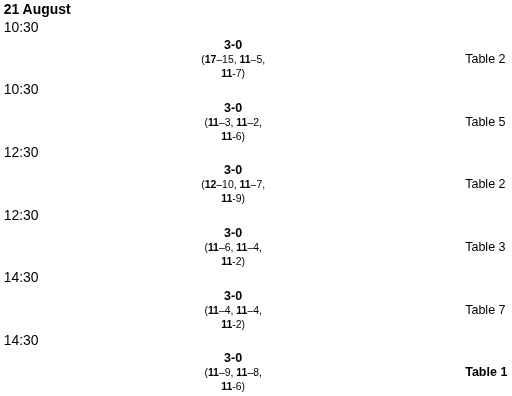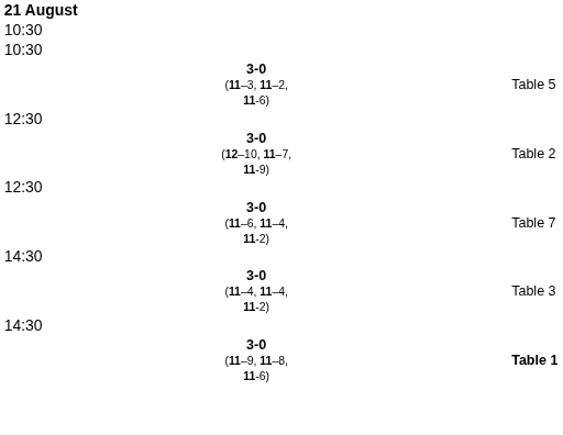 <table style="width:100%;" cellspacing="1">
 <tr>
 <th width=25%></th>
 <th width=10%></th>
 <th width=25%></th>
 </tr>
 <tr>
 <td><strong>21 August</strong></td>
 </tr>
 <tr>
 <td>10:30</td>
-</tr>
-<tr style=font-size:90%>
-<td align=right><strong></strong></td>
-<td align=center><strong> 3-0 </strong><br><small>(<strong>17</strong>–15, <strong>11</strong>–5, <strong>11</strong>-7)</small></td>
-<td></td>
-<td>Table 2</td>
 </tr>
 <tr>
 <td>10:30</td>
 </tr>
 <tr style=font-size:90%>
 <td align=right><strong></strong></td>
 <td align=center><strong> 3-0 </strong><br><small>(<strong>11</strong>–3, <strong>11</strong>–2, <strong>11</strong>-6)</small></td>
 <td></td>
 <td>Table 5</td>
 </tr>
 <tr>
 <td>12:30</td>
 </tr>
 <tr style=font-size:90%>
 <td align=right><strong></strong></td>
 <td align=center><strong> 3-0 </strong><br><small>(<strong>12</strong>–10, <strong>11</strong>–7, <strong>11</strong>-9)</small></td>
 <td></td>
 <td>Table 2</td>
 </tr>
 <tr>
 <td>12:30</td>
 </tr>
 <tr style=font-size:90%>
 <td align=right><strong></strong></td>
 <td align=center><strong> 3-0 </strong><br><small>(<strong>11</strong>–6, <strong>11</strong>–4, <strong>11</strong>-2)</small></td>
 <td></td>
-<td>Table 3</td>
+<td>Table 7</td>
 </tr>
 <tr>
 <td>14:30</td>
 </tr>
 <tr style=font-size:90%>
 <td align=right><strong></strong></td>
 <td align=center><strong> 3-0 </strong><br><small>(<strong>11</strong>–4, <strong>11</strong>–4, <strong>11</strong>-2)</small></td>
 <td></td>
-<td>Table 7</td>
+<td>Table 3</td>
 </tr>
 <tr>
 <td>14:30</td>
 </tr>
 <tr style=font-size:90%>
 <td align=right><strong></strong></td>
 <td align=center><strong> 3-0 </strong><br><small>(<strong>11</strong>–9, <strong>11</strong>–8, <strong>11</strong>-6)</small></td>
 <td></td>
 <td><strong>Table 1</strong></td>
 </tr>
 </table>
